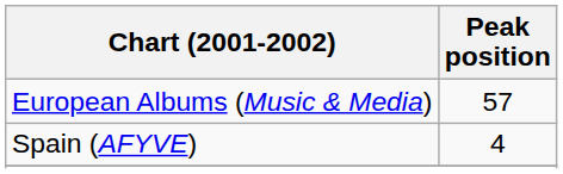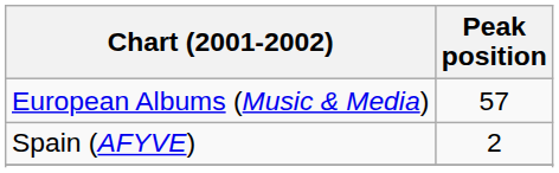 <table class="wikitable sortable">
 <tr>
 <th align="center">Chart (2001-2002)</th>
 <th align="center">Peak<br>position</th>
 </tr>
 <tr>
 <td><a href='#'>European Albums</a> (<em><a href='#'>Music & Media</a></em>)</td>
 <td style="text-align:center;">57</td>
 </tr>
 <tr>
 <td>Spain (<em><a href='#'>AFYVE</a></em>)</td>
-<td style="text-align:center;">4</td>
+<td style="text-align:center;">2</td>
 </tr>
 <tr>
 </tr>
 <tr>
 </tr>
 </table>
